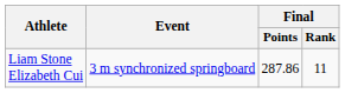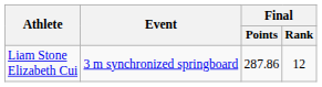 <table class=wikitable style="font-size:90%;">
 <tr>
 <th rowspan="2">Athlete</th>
 <th rowspan="2">Event</th>
 <th colspan="2">Final</th>
 </tr>
 <tr style="font-size:95%">
 <th>Points</th>
 <th>Rank</th>
 </tr>
 <tr align=center>
 <td align=left><a href='#'>Liam Stone</a><br><a href='#'>Elizabeth Cui</a></td>
 <td align=left><a href='#'>3 m synchronized springboard</a></td>
 <td>287.86</td>
-<td>11</td>
+<td>12</td>
 </tr>
 </table>
